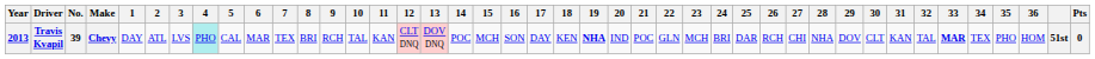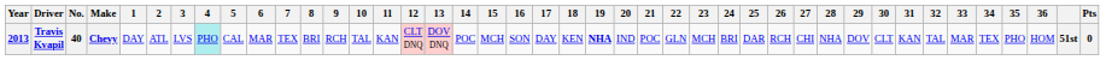 <table class="wikitable " style="text-align:center; font-size:75%">
 <tr>
 <th>Year</th>
 <th>Driver</th>
 <th>No.</th>
 <th>Make</th>
 <th>1</th>
 <th>2</th>
 <th>3</th>
 <th>4</th>
 <th>5</th>
 <th>6</th>
 <th>7</th>
 <th>8</th>
 <th>9</th>
 <th>10</th>
 <th>11</th>
 <th>12</th>
 <th>13</th>
 <th>14</th>
 <th>15</th>
 <th>16</th>
 <th>17</th>
 <th>18</th>
 <th>19</th>
 <th>20</th>
 <th>21</th>
 <th>22</th>
 <th>23</th>
 <th>24</th>
 <th>25</th>
 <th>26</th>
 <th>27</th>
 <th>28</th>
 <th>29</th>
 <th>30</th>
 <th>31</th>
 <th>32</th>
 <th>33</th>
 <th>34</th>
 <th>35</th>
 <th>36</th>
 <th></th>
 <th>Pts</th>
 </tr>
 <tr>
 <th><a href='#'>2013</a></th>
 <th><a href='#'>Travis Kvapil</a></th>
-<th>39</th>
+<th>40</th>
 <th><a href='#'>Chevy</a></th>
 <td><a href='#'>DAY</a></td>
 <td><a href='#'>ATL</a></td>
 <td><a href='#'>LVS</a></td>
 <td style="background: paleturquoise;"><a href='#'>PHO</a></td>
 <td><a href='#'>CAL</a></td>
 <td><a href='#'>MAR</a></td>
 <td><a href='#'>TEX</a></td>
 <td><a href='#'>BRI</a></td>
 <td><a href='#'>RCH</a></td>
 <td><a href='#'>TAL</a></td>
 <td><a href='#'>KAN</a></td>
 <td style="background:#FFCFCF;"><a href='#'>CLT</a><br><small>DNQ</small></td>
 <td style="background:#FFCFCF;"><a href='#'>DOV</a><br><small>DNQ</small></td>
 <td><a href='#'>POC</a></td>
 <td><a href='#'>MCH</a></td>
 <td><a href='#'>SON</a></td>
 <td><a href='#'>DAY</a></td>
 <td><a href='#'>KEN</a></td>
 <td><strong><a href='#'>NHA</a></strong></td>
 <td><a href='#'>IND</a></td>
 <td><a href='#'>POC</a></td>
 <td><a href='#'>GLN</a></td>
 <td><a href='#'>MCH</a></td>
 <td><a href='#'>BRI</a></td>
 <td><a href='#'>DAR</a></td>
 <td><a href='#'>RCH</a></td>
 <td><a href='#'>CHI</a></td>
 <td><a href='#'>NHA</a></td>
 <td><a href='#'>DOV</a></td>
 <td><a href='#'>CLT</a></td>
 <td><a href='#'>KAN</a></td>
 <td><a href='#'>TAL</a></td>
-<td><strong><a href='#'>MAR</a></strong></td>
+<td><a href='#'>MAR</a></td>
 <td><a href='#'>TEX</a></td>
 <td><a href='#'>PHO</a></td>
 <td><a href='#'>HOM</a></td>
 <th>51st</th>
 <th>0</th>
 </tr>
 </table>
